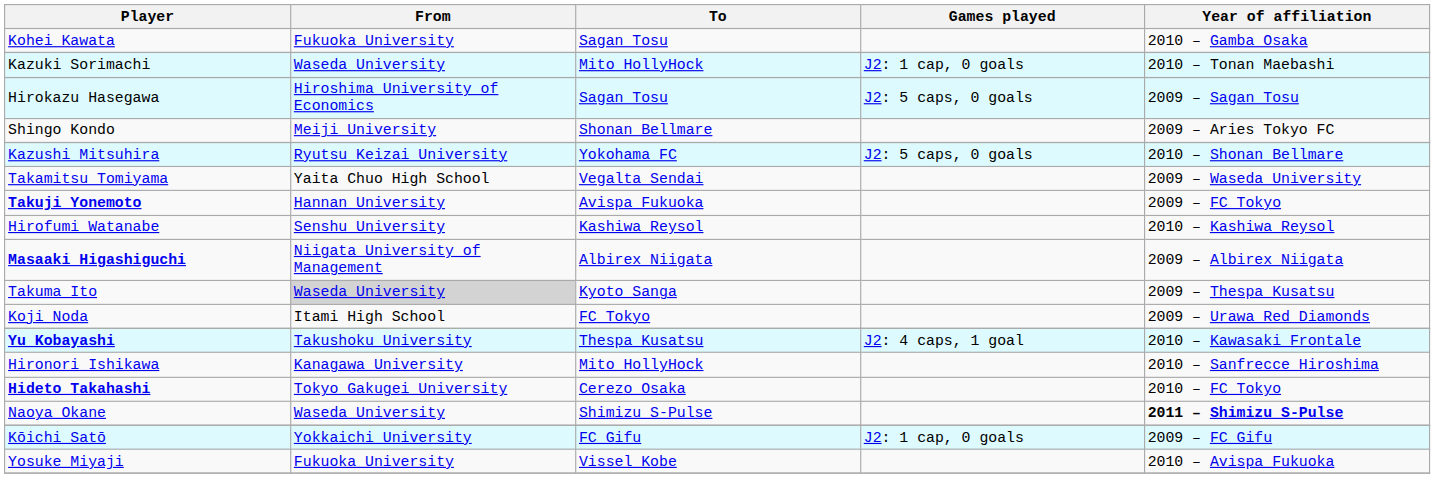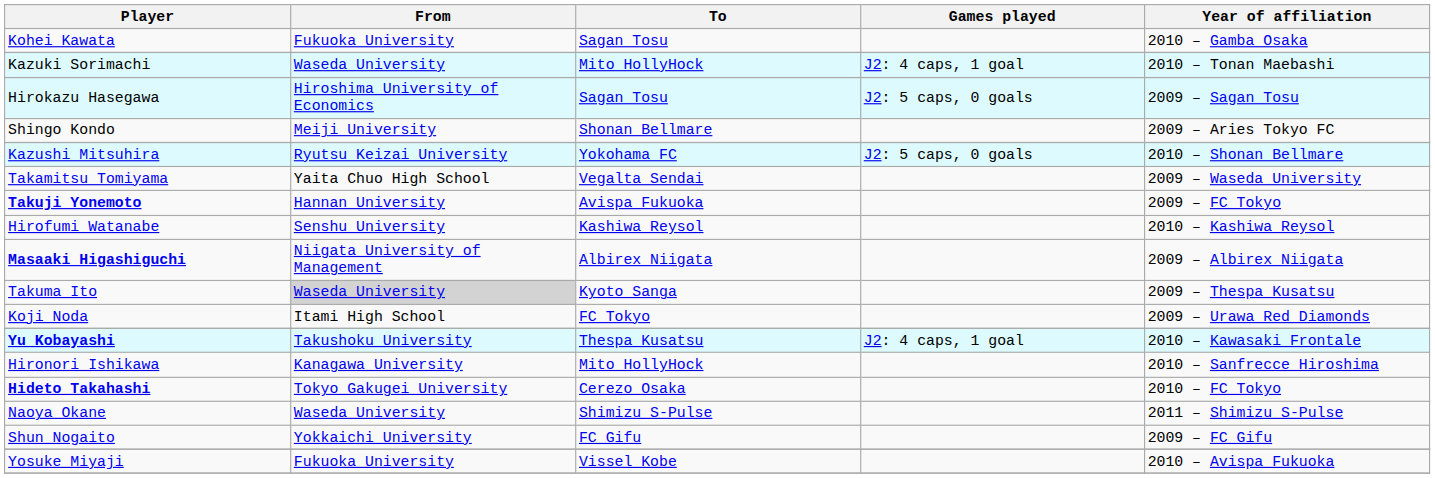 <table class="wikitable sortable mw-collapsible" style="text-align:left;">
 <tr>
 <th width=250px>Player</th>
 <th width=250px>From</th>
 <th width=250px>To</th>
 <th width=250px>Games played</th>
 <th width=250px>Year of affiliation</th>
 </tr>
 <tr>
 <td><a href='#'>Kohei Kawata</a></td>
 <td><a href='#'>Fukuoka University</a></td>
 <td><a href='#'>Sagan Tosu</a></td>
 <td></td>
 <td>2010 – <a href='#'>Gamba Osaka</a></td>
 </tr>
 <tr>
 </tr>
 <tr style="background:#DDFBFF;">
 <td>Kazuki Sorimachi</td>
 <td><a href='#'>Waseda University</a></td>
 <td><a href='#'>Mito HollyHock</a></td>
-<td><a href='#'>J2</a>: 1 cap, 0 goals</td>
+<td><a href='#'>J2</a>: 4 caps, 1 goal</td>
 <td>2010 – Tonan Maebashi</td>
 </tr>
 <tr>
 </tr>
 <tr style="background:#DDFBFF;">
 <td>Hirokazu Hasegawa</td>
 <td><a href='#'>Hiroshima University of Economics</a></td>
 <td><a href='#'>Sagan Tosu</a></td>
 <td><a href='#'>J2</a>: 5 caps, 0 goals</td>
 <td>2009 – <a href='#'>Sagan Tosu</a></td>
 </tr>
 <tr>
 <td>Shingo Kondo</td>
 <td><a href='#'>Meiji University</a></td>
 <td><a href='#'>Shonan Bellmare</a></td>
 <td></td>
 <td>2009 – Aries Tokyo FC</td>
 </tr>
 <tr>
 </tr>
 <tr style="background:#DDFBFF;">
 <td><a href='#'>Kazushi Mitsuhira</a></td>
 <td><a href='#'>Ryutsu Keizai University</a></td>
 <td><a href='#'>Yokohama FC</a></td>
 <td><a href='#'>J2</a>: 5 caps, 0 goals</td>
 <td>2010 – <a href='#'>Shonan Bellmare</a></td>
 </tr>
 <tr>
 <td><a href='#'>Takamitsu Tomiyama</a></td>
 <td>Yaita Chuo High School</td>
 <td><a href='#'>Vegalta Sendai</a></td>
 <td></td>
 <td>2009 – <a href='#'>Waseda University</a></td>
 </tr>
 <tr>
 <td><strong><a href='#'>Takuji Yonemoto</a></strong></td>
 <td><a href='#'>Hannan University</a></td>
 <td><a href='#'>Avispa Fukuoka</a></td>
 <td></td>
 <td>2009 – <a href='#'>FC Tokyo</a></td>
 </tr>
 <tr>
 <td><a href='#'>Hirofumi Watanabe</a></td>
 <td><a href='#'>Senshu University</a></td>
 <td><a href='#'>Kashiwa Reysol</a></td>
 <td></td>
 <td>2010 – <a href='#'>Kashiwa Reysol</a></td>
 </tr>
 <tr>
 <td><strong><a href='#'>Masaaki Higashiguchi</a></strong></td>
 <td><a href='#'>Niigata University of Management</a></td>
 <td><a href='#'>Albirex Niigata</a></td>
 <td></td>
 <td>2009 – <a href='#'>Albirex Niigata</a></td>
 </tr>
 <tr>
 <td><a href='#'>Takuma Ito</a></td>
 <td style="background: lightgrey;"><a href='#'>Waseda University</a></td>
 <td><a href='#'>Kyoto Sanga</a></td>
 <td></td>
 <td>2009 – <a href='#'>Thespa Kusatsu</a></td>
 </tr>
 <tr>
 <td><a href='#'>Koji Noda</a></td>
 <td>Itami High School</td>
 <td><a href='#'>FC Tokyo</a></td>
 <td></td>
 <td>2009 – <a href='#'>Urawa Red Diamonds</a></td>
 </tr>
 <tr>
 </tr>
 <tr style="background:#DDFBFF;">
 <td><strong><a href='#'>Yu Kobayashi</a></strong></td>
 <td><a href='#'>Takushoku University</a></td>
 <td><a href='#'>Thespa Kusatsu</a></td>
 <td><a href='#'>J2</a>: 4 caps, 1 goal</td>
 <td>2010 – <a href='#'>Kawasaki Frontale</a></td>
 </tr>
 <tr>
 <td><a href='#'>Hironori Ishikawa</a></td>
 <td><a href='#'>Kanagawa University</a></td>
 <td><a href='#'>Mito HollyHock</a></td>
 <td></td>
 <td>2010 – <a href='#'>Sanfrecce Hiroshima</a></td>
 </tr>
 <tr>
 <td><strong><a href='#'>Hideto Takahashi</a></strong></td>
 <td><a href='#'>Tokyo Gakugei University</a></td>
 <td><a href='#'>Cerezo Osaka</a></td>
 <td></td>
 <td>2010 – <a href='#'>FC Tokyo</a></td>
 </tr>
 <tr>
 <td><a href='#'>Naoya Okane</a></td>
 <td><a href='#'>Waseda University</a></td>
 <td><a href='#'>Shimizu S-Pulse</a></td>
 <td></td>
-<td><strong>2011 – <a href='#'>Shimizu S-Pulse</a></strong></td>
+<td>2011 – <a href='#'>Shimizu S-Pulse</a></td>
 </tr>
 <tr>
-</tr>
-<tr style="background:#DDFBFF;">
-<td><a href='#'>Kōichi Satō</a></td>
+<td><a href='#'>Shun Nogaito</a></td>
 <td><a href='#'>Yokkaichi University</a></td>
 <td><a href='#'>FC Gifu</a></td>
-<td><a href='#'>J2</a>: 1 cap, 0 goals</td>
+<td></td>
 <td>2009 – <a href='#'>FC Gifu</a></td>
+</tr>
+<tr>
 </tr>
 <tr>
 <td><a href='#'>Yosuke Miyaji</a></td>
 <td><a href='#'>Fukuoka University</a></td>
 <td><a href='#'>Vissel Kobe</a></td>
 <td></td>
 <td>2010 – <a href='#'>Avispa Fukuoka</a></td>
 </tr>
 <tr>
 </tr>
 </table>
